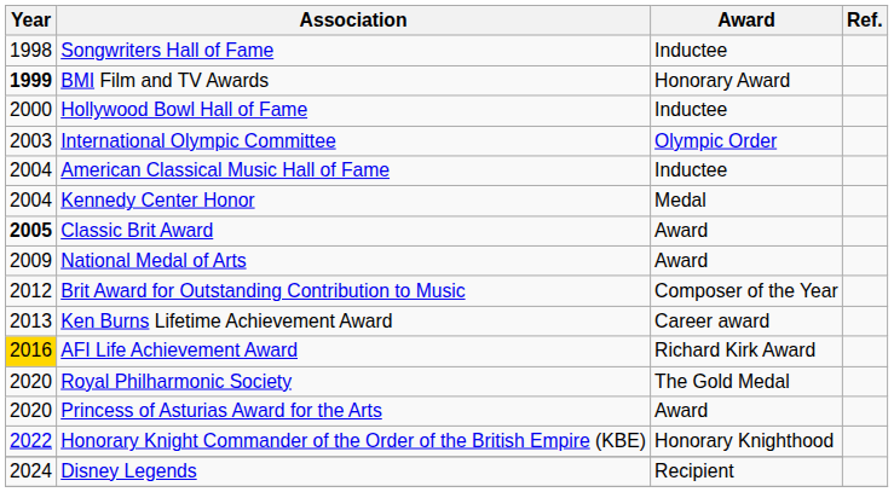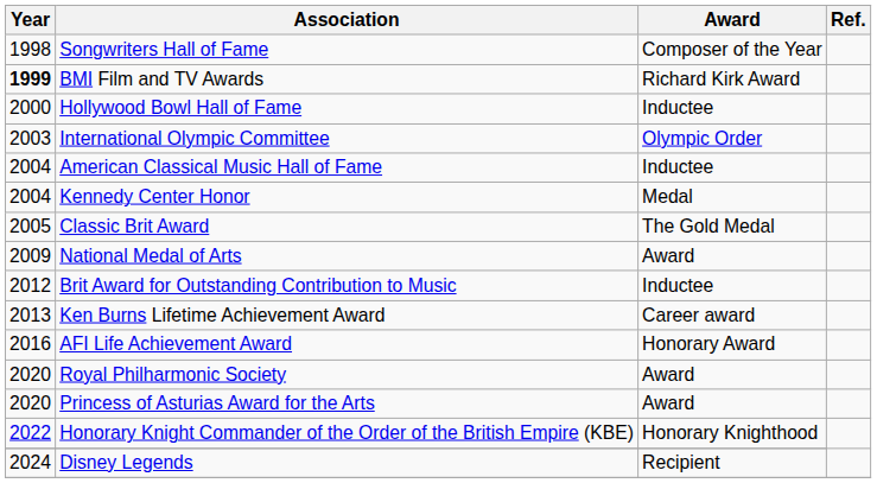 <table class="wikitable sortable">
 <tr>
 <th>Year</th>
 <th>Association</th>
 <th>Award</th>
 <th>Ref.</th>
 </tr>
 <tr>
 <td>1998</td>
 <td><a href='#'>Songwriters Hall of Fame</a></td>
-<td>Inductee</td>
+<td>Composer of the Year</td>
 <td></td>
 </tr>
 <tr>
 <td><strong>1999</strong></td>
 <td><a href='#'>BMI</a> Film and TV Awards</td>
-<td>Honorary Award</td>
+<td>Richard Kirk Award</td>
 <td></td>
 </tr>
 <tr>
 <td>2000</td>
 <td><a href='#'>Hollywood Bowl Hall of Fame</a></td>
 <td>Inductee</td>
 <td></td>
 </tr>
 <tr>
 <td>2003</td>
 <td><a href='#'>International Olympic Committee</a></td>
 <td><a href='#'>Olympic Order</a></td>
 <td></td>
 </tr>
 <tr>
 <td>2004</td>
 <td><a href='#'>American Classical Music Hall of Fame</a></td>
 <td>Inductee</td>
 <td></td>
 </tr>
 <tr>
 <td>2004</td>
 <td><a href='#'>Kennedy Center Honor</a></td>
 <td>Medal</td>
 <td></td>
 </tr>
 <tr>
-<td><strong>2005</strong></td>
+<td>2005</td>
 <td><a href='#'>Classic Brit Award</a></td>
-<td>Award</td>
+<td>The Gold Medal</td>
 <td></td>
 </tr>
 <tr>
 <td>2009</td>
 <td><a href='#'>National Medal of Arts</a></td>
 <td>Award</td>
 <td></td>
 </tr>
 <tr>
 <td>2012</td>
 <td><a href='#'>Brit Award for Outstanding Contribution to Music</a></td>
-<td>Composer of the Year</td>
+<td>Inductee</td>
 <td></td>
 </tr>
 <tr>
 <td>2013</td>
 <td><a href='#'>Ken Burns</a> Lifetime Achievement Award</td>
 <td>Career award</td>
 <td></td>
 </tr>
 <tr>
-<td style="background: gold;">2016</td>
+<td>2016</td>
 <td><a href='#'>AFI Life Achievement Award</a></td>
-<td>Richard Kirk Award</td>
+<td>Honorary Award</td>
 <td></td>
 </tr>
 <tr>
 <td>2020</td>
 <td><a href='#'>Royal Philharmonic Society</a></td>
-<td>The Gold Medal</td>
+<td>Award</td>
 <td></td>
 </tr>
 <tr>
 <td>2020</td>
 <td><a href='#'>Princess of Asturias Award for the Arts</a></td>
 <td>Award</td>
 <td></td>
 </tr>
 <tr>
 <td><a href='#'>2022</a></td>
 <td><a href='#'>Honorary Knight Commander of the Order of the British Empire</a> (KBE)</td>
 <td>Honorary Knighthood</td>
 </tr>
 <tr>
 </tr>
 <tr>
 <td>2024</td>
 <td><a href='#'>Disney Legends</a></td>
 <td>Recipient</td>
 <td></td>
 </tr>
 <tr>
 </tr>
 </table>
